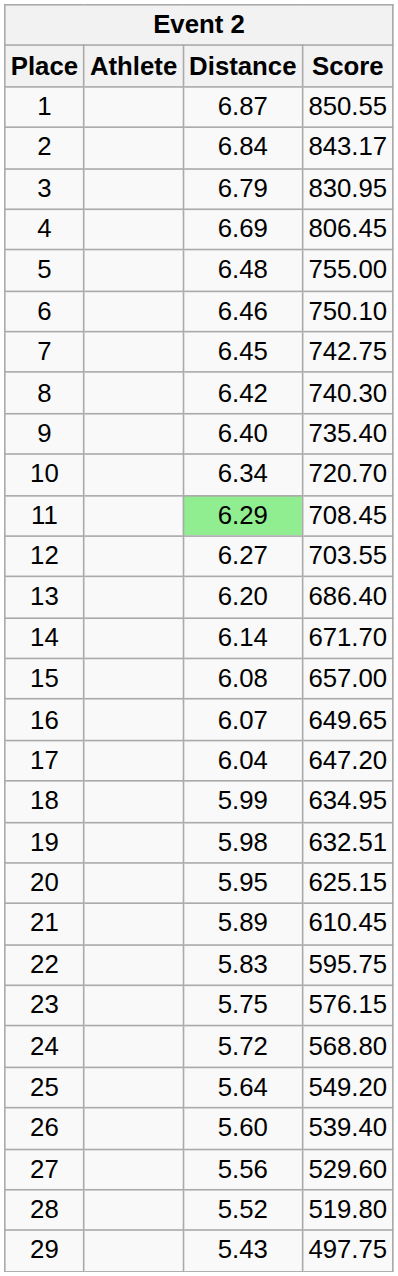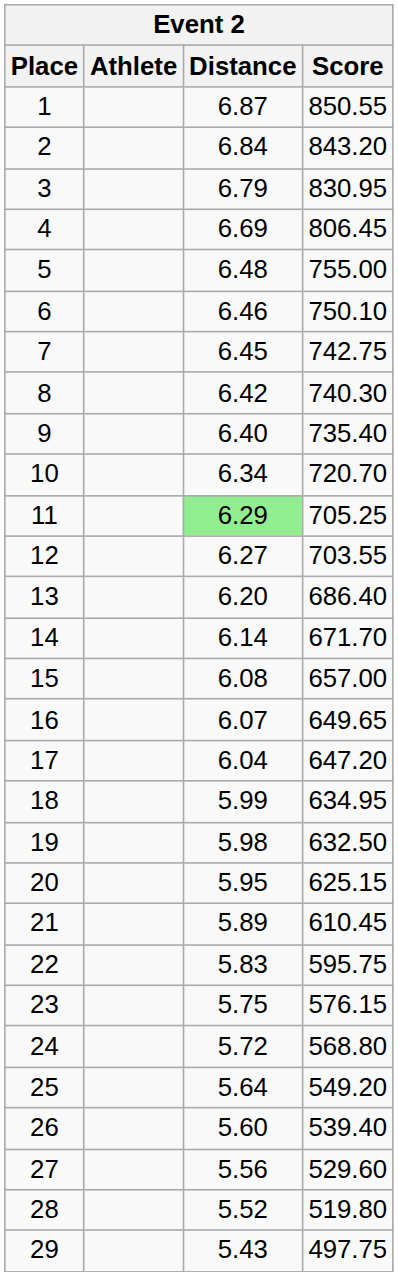 <table class=wikitable style="text-align:center">
 <tr>
 <th colspan=4><strong>Event 2</strong></th>
 </tr>
 <tr>
 <th>Place</th>
 <th>Athlete</th>
 <th>Distance</th>
 <th>Score</th>
 </tr>
 <tr>
 <td>1</td>
 <td align=left></td>
 <td>6.87</td>
 <td>850.55</td>
 </tr>
 <tr>
 <td>2</td>
 <td align=left></td>
 <td>6.84</td>
-<td>843.17</td>
+<td>843.20</td>
 </tr>
 <tr>
 <td>3</td>
 <td align=left></td>
 <td>6.79</td>
 <td>830.95</td>
 </tr>
 <tr>
 <td>4</td>
 <td align=left></td>
 <td>6.69</td>
 <td>806.45</td>
 </tr>
 <tr>
 <td>5</td>
 <td align=left></td>
 <td>6.48</td>
 <td>755.00</td>
 </tr>
 <tr>
 <td>6</td>
 <td align=left></td>
 <td>6.46</td>
 <td>750.10</td>
 </tr>
 <tr>
 <td>7</td>
 <td align=left></td>
 <td>6.45</td>
 <td>742.75</td>
 </tr>
 <tr>
 <td>8</td>
 <td align=left></td>
 <td>6.42</td>
 <td>740.30</td>
 </tr>
 <tr>
 <td>9</td>
 <td align=left></td>
 <td>6.40</td>
 <td>735.40</td>
 </tr>
 <tr>
 <td>10</td>
 <td align=left></td>
 <td>6.34</td>
 <td>720.70</td>
 </tr>
 <tr>
 <td>11</td>
 <td align=left></td>
 <td style="background: lightgreen;">6.29</td>
-<td>708.45</td>
+<td>705.25</td>
 </tr>
 <tr>
 <td>12</td>
 <td align=left></td>
 <td>6.27</td>
 <td>703.55</td>
 </tr>
 <tr>
 <td>13</td>
 <td align=left></td>
 <td>6.20</td>
 <td>686.40</td>
 </tr>
 <tr>
 <td>14</td>
 <td align=left></td>
 <td>6.14</td>
 <td>671.70</td>
 </tr>
 <tr>
 <td>15</td>
 <td align=left></td>
 <td>6.08</td>
 <td>657.00</td>
 </tr>
 <tr>
 <td>16</td>
 <td align=left></td>
 <td>6.07</td>
 <td>649.65</td>
 </tr>
 <tr>
 <td>17</td>
 <td align=left></td>
 <td>6.04</td>
 <td>647.20</td>
 </tr>
 <tr>
 <td>18</td>
 <td align=left></td>
 <td>5.99</td>
 <td>634.95</td>
 </tr>
 <tr>
 <td>19</td>
 <td align=left></td>
 <td>5.98</td>
-<td>632.51</td>
+<td>632.50</td>
 </tr>
 <tr>
 <td>20</td>
 <td align=left></td>
 <td>5.95</td>
 <td>625.15</td>
 </tr>
 <tr>
 <td>21</td>
 <td align=left></td>
 <td>5.89</td>
 <td>610.45</td>
 </tr>
 <tr>
 <td>22</td>
 <td align=left></td>
 <td>5.83</td>
 <td>595.75</td>
 </tr>
 <tr>
 <td>23</td>
 <td align=left></td>
 <td>5.75</td>
 <td>576.15</td>
 </tr>
 <tr>
 <td>24</td>
 <td align=left></td>
 <td>5.72</td>
 <td>568.80</td>
 </tr>
 <tr>
 <td>25</td>
 <td align=left></td>
 <td>5.64</td>
 <td>549.20</td>
 </tr>
 <tr>
 <td>26</td>
 <td align=left></td>
 <td>5.60</td>
 <td>539.40</td>
 </tr>
 <tr>
 <td>27</td>
 <td align=left></td>
 <td>5.56</td>
 <td>529.60</td>
 </tr>
 <tr>
 <td>28</td>
 <td align=left></td>
 <td>5.52</td>
 <td>519.80</td>
 </tr>
 <tr>
 <td>29</td>
 <td align=left></td>
 <td>5.43</td>
 <td>497.75</td>
 </tr>
 </table>
